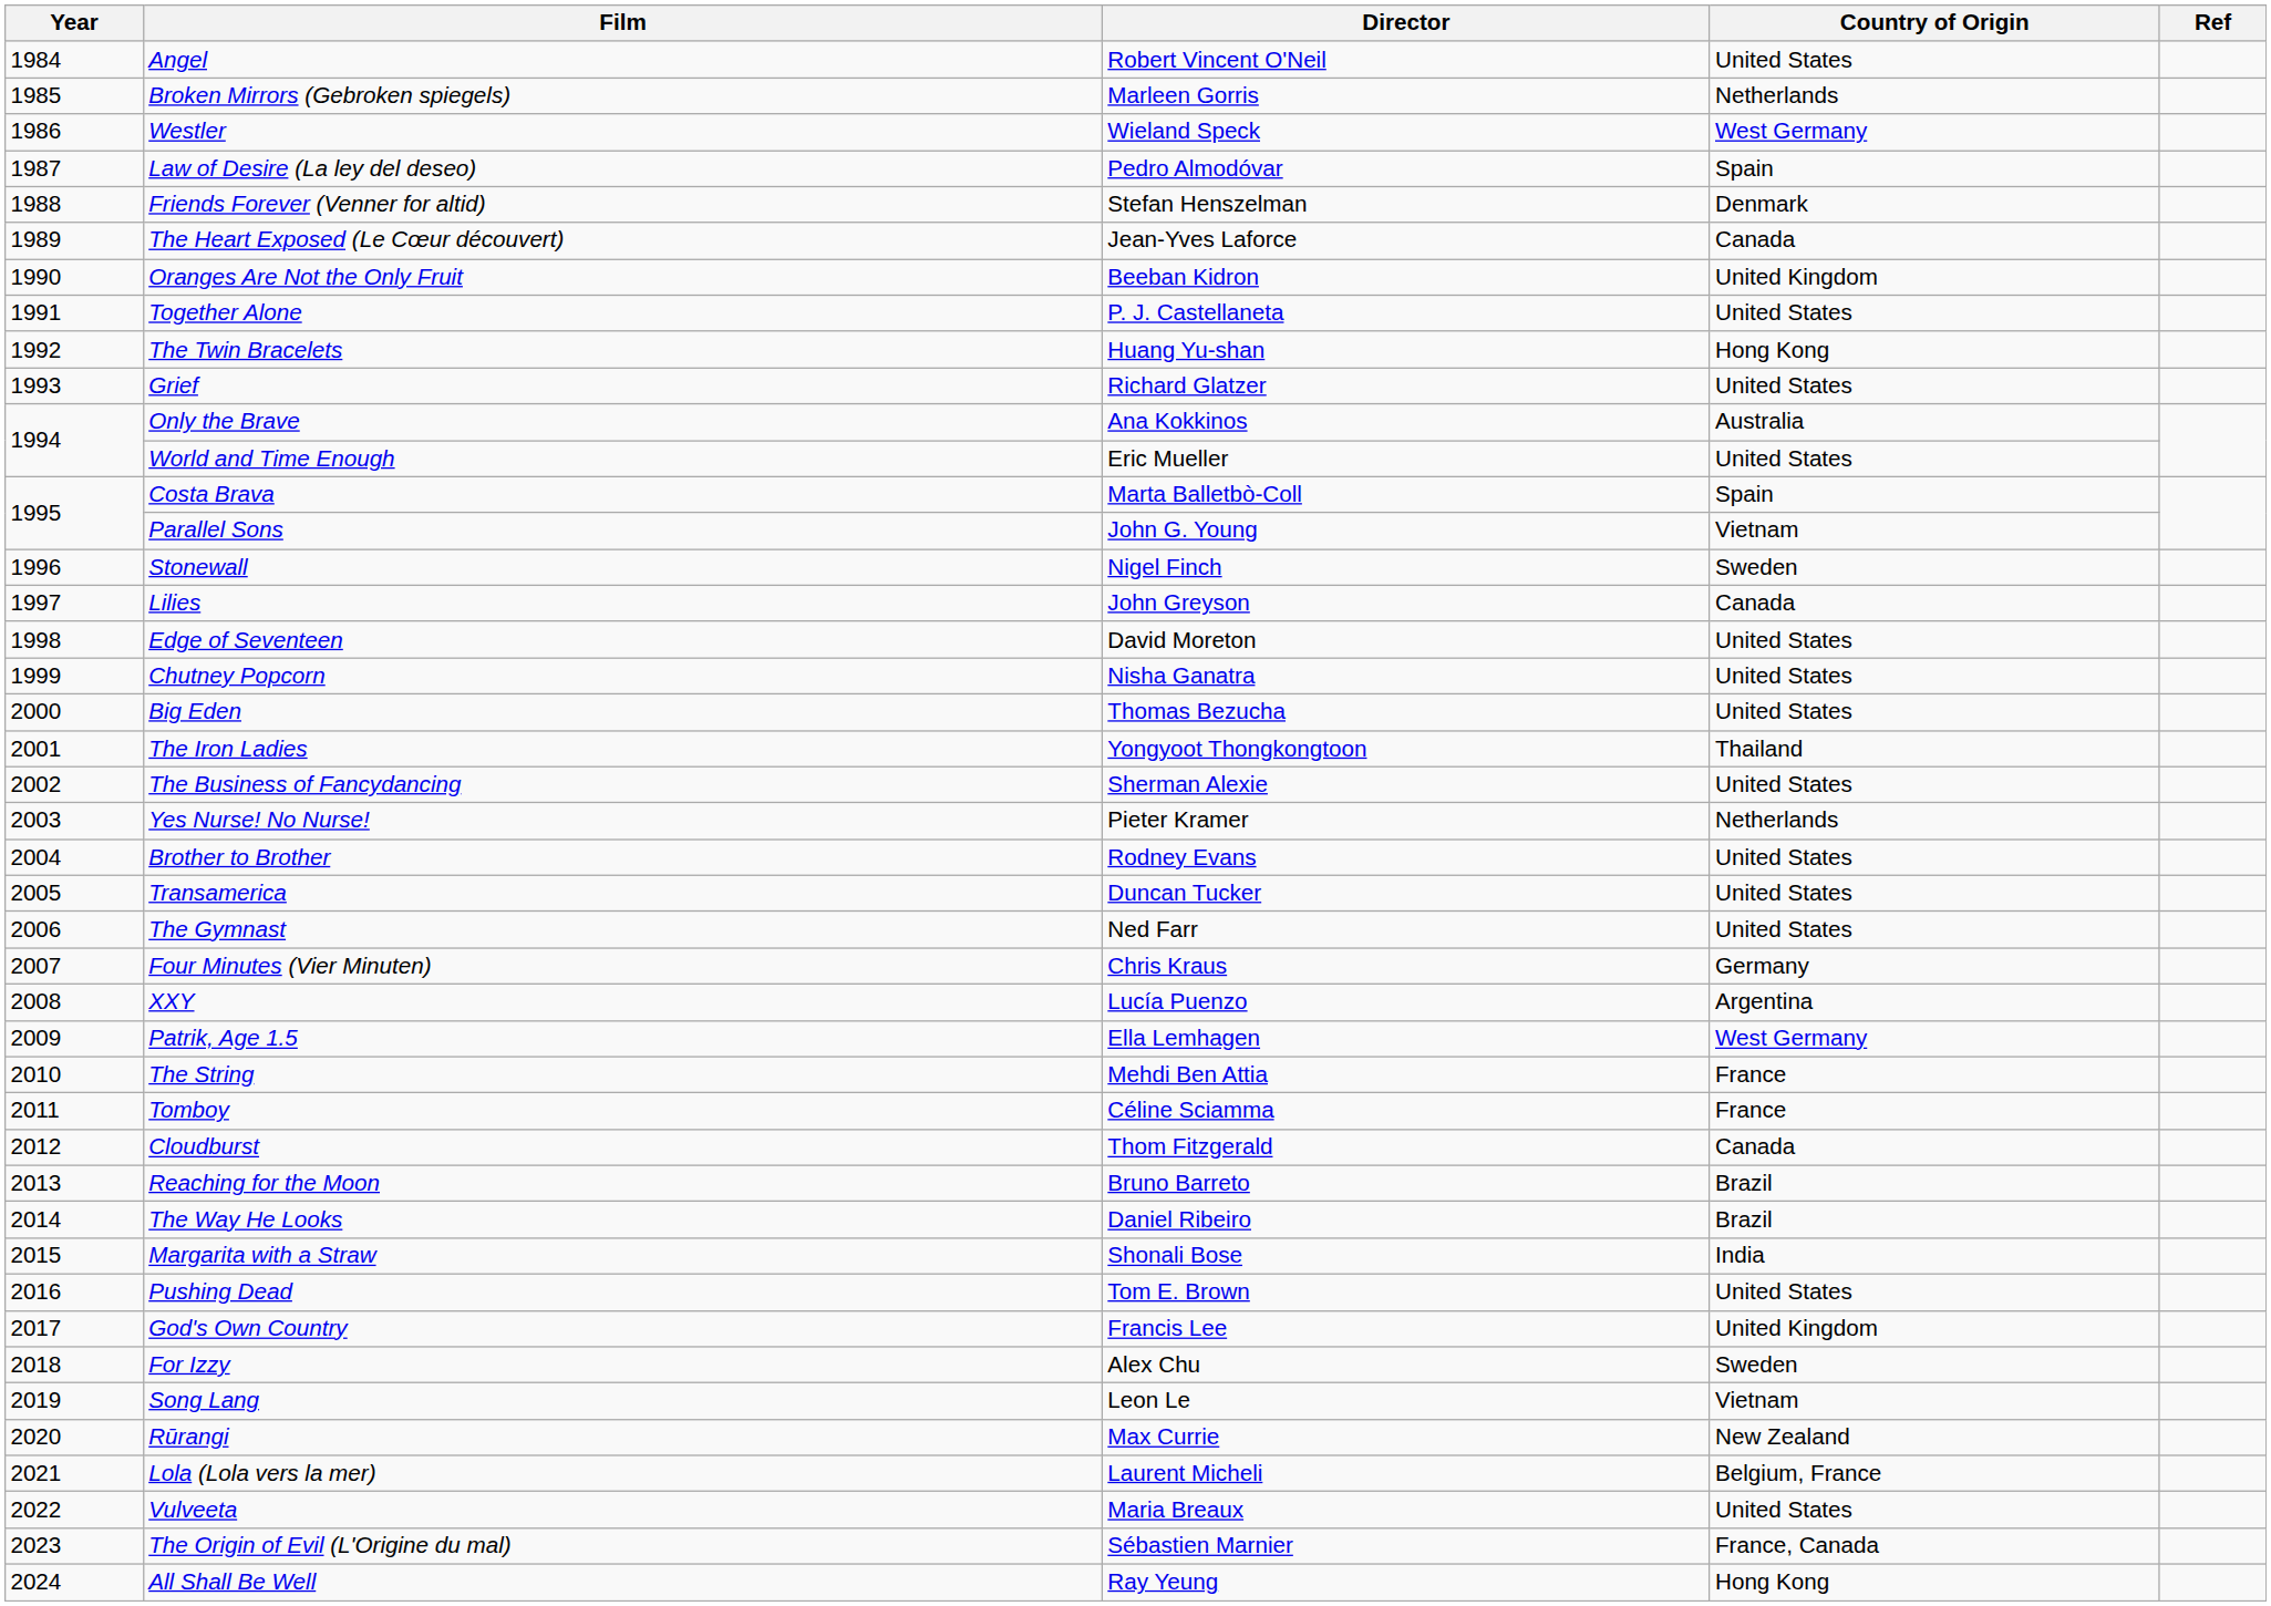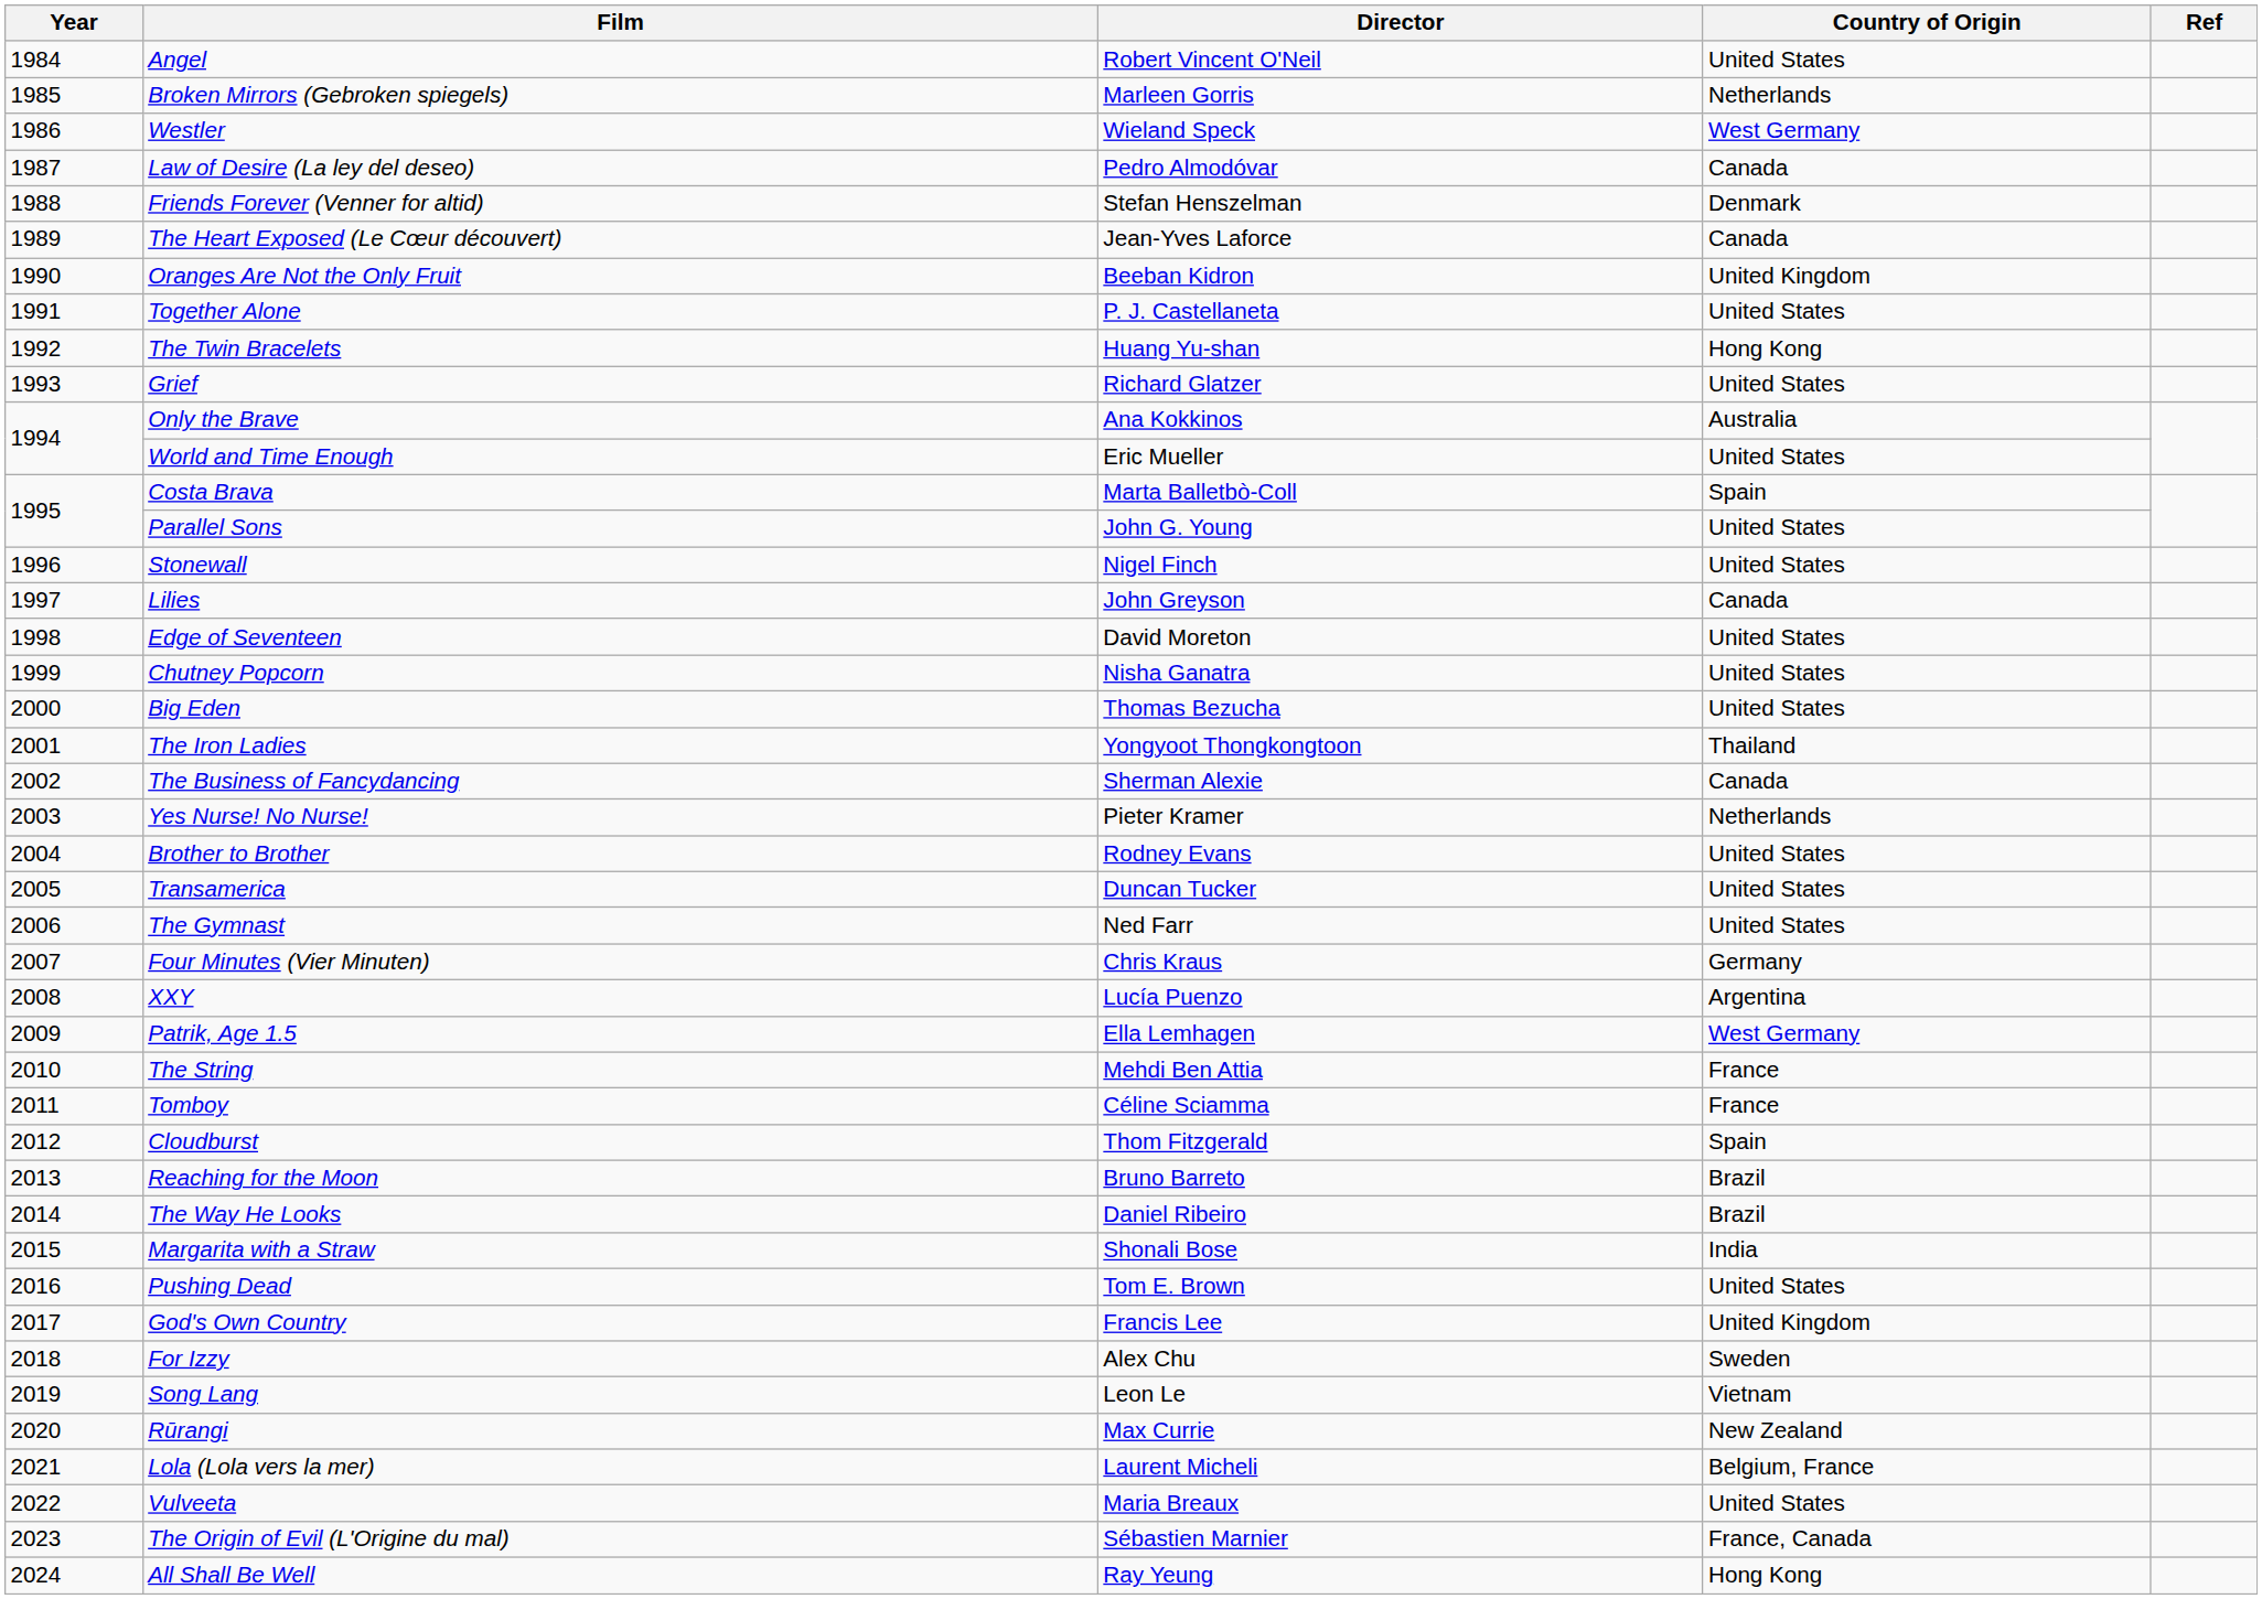 <table class="wikitable" width=100%>
 <tr>
 <th>Year</th>
 <th>Film</th>
 <th>Director</th>
 <th>Country of Origin</th>
 <th>Ref</th>
 </tr>
 <tr>
 <td>1984</td>
 <td><em><a href='#'>Angel</a></em></td>
 <td><a href='#'>Robert Vincent O'Neil</a></td>
 <td>United States</td>
 <td></td>
 </tr>
 <tr>
 <td>1985</td>
 <td><em><a href='#'>Broken Mirrors</a> (Gebroken spiegels)</em></td>
 <td><a href='#'>Marleen Gorris</a></td>
 <td>Netherlands</td>
 <td></td>
 </tr>
 <tr>
 <td>1986</td>
 <td><em><a href='#'>Westler</a></em></td>
 <td><a href='#'>Wieland Speck</a></td>
 <td><a href='#'>West Germany</a></td>
 <td></td>
 </tr>
 <tr>
 <td>1987</td>
 <td><em><a href='#'>Law of Desire</a> (La ley del deseo)</em></td>
 <td><a href='#'>Pedro Almodóvar</a></td>
-<td>Spain</td>
+<td>Canada</td>
 <td></td>
 </tr>
 <tr>
 <td>1988</td>
 <td><em><a href='#'>Friends Forever</a> (Venner for altid)</em></td>
 <td>Stefan Henszelman</td>
 <td>Denmark</td>
 <td></td>
 </tr>
 <tr>
 <td>1989</td>
 <td><em><a href='#'>The Heart Exposed</a> (Le Cœur découvert)</em></td>
 <td>Jean-Yves Laforce</td>
 <td>Canada</td>
 <td></td>
 </tr>
 <tr>
 <td>1990</td>
 <td><em><a href='#'>Oranges Are Not the Only Fruit</a></em></td>
 <td><a href='#'>Beeban Kidron</a></td>
 <td>United Kingdom</td>
 <td></td>
 </tr>
 <tr>
 <td>1991</td>
 <td><em><a href='#'>Together Alone</a></em></td>
 <td><a href='#'>P. J. Castellaneta</a></td>
 <td>United States</td>
 <td></td>
 </tr>
 <tr>
 <td>1992</td>
 <td><em><a href='#'>The Twin Bracelets</a></em></td>
 <td><a href='#'>Huang Yu-shan</a></td>
 <td>Hong Kong</td>
 <td></td>
 </tr>
 <tr>
 <td>1993</td>
 <td><em><a href='#'>Grief</a></em></td>
 <td><a href='#'>Richard Glatzer</a></td>
 <td>United States</td>
 <td></td>
 </tr>
 <tr>
 <td rowspan=2>1994</td>
 <td><em><a href='#'>Only the Brave</a></em></td>
 <td><a href='#'>Ana Kokkinos</a></td>
 <td>Australia</td>
 <td rowspan=2></td>
 </tr>
 <tr>
 <td><em><a href='#'>World and Time Enough</a></em></td>
 <td>Eric Mueller</td>
 <td>United States</td>
 </tr>
 <tr>
 <td rowspan=2>1995</td>
 <td><em><a href='#'>Costa Brava</a></em></td>
 <td><a href='#'>Marta Balletbò-Coll</a></td>
 <td>Spain</td>
 <td rowspan=2></td>
 </tr>
 <tr>
 <td><em><a href='#'>Parallel Sons</a></em></td>
 <td><a href='#'>John G. Young</a></td>
-<td>Vietnam</td>
+<td>United States</td>
 </tr>
 <tr>
 <td>1996</td>
 <td><em><a href='#'>Stonewall</a></em></td>
 <td><a href='#'>Nigel Finch</a></td>
-<td>Sweden</td>
+<td>United States</td>
 <td></td>
 </tr>
 <tr>
 <td>1997</td>
 <td><em><a href='#'>Lilies</a></em></td>
 <td><a href='#'>John Greyson</a></td>
 <td>Canada</td>
 <td></td>
 </tr>
 <tr>
 <td>1998</td>
 <td><em><a href='#'>Edge of Seventeen</a></em></td>
 <td>David Moreton</td>
 <td>United States</td>
 <td></td>
 </tr>
 <tr>
 <td>1999</td>
 <td><em><a href='#'>Chutney Popcorn</a></em></td>
 <td><a href='#'>Nisha Ganatra</a></td>
 <td>United States</td>
 <td></td>
 </tr>
 <tr>
 <td>2000</td>
 <td><em><a href='#'>Big Eden</a></em></td>
 <td><a href='#'>Thomas Bezucha</a></td>
 <td>United States</td>
 <td></td>
 </tr>
 <tr>
 <td>2001</td>
 <td><em><a href='#'>The Iron Ladies</a></em></td>
 <td><a href='#'>Yongyoot Thongkongtoon</a></td>
 <td>Thailand</td>
 <td></td>
 </tr>
 <tr>
 <td>2002</td>
 <td><em><a href='#'>The Business of Fancydancing</a></em></td>
 <td><a href='#'>Sherman Alexie</a></td>
-<td>United States</td>
+<td>Canada</td>
 <td></td>
 </tr>
 <tr>
 <td>2003</td>
 <td><em><a href='#'>Yes Nurse! No Nurse!</a></em></td>
 <td>Pieter Kramer</td>
 <td>Netherlands</td>
 <td></td>
 </tr>
 <tr>
 <td>2004</td>
 <td><em><a href='#'>Brother to Brother</a></em></td>
 <td><a href='#'>Rodney Evans</a></td>
 <td>United States</td>
 <td></td>
 </tr>
 <tr>
 <td>2005</td>
 <td><em><a href='#'>Transamerica</a></em></td>
 <td><a href='#'>Duncan Tucker</a></td>
 <td>United States</td>
 <td></td>
 </tr>
 <tr>
 <td>2006</td>
 <td><em><a href='#'>The Gymnast</a></em></td>
 <td>Ned Farr</td>
 <td>United States</td>
 <td></td>
 </tr>
 <tr>
 <td>2007</td>
 <td><em><a href='#'>Four Minutes</a> (Vier Minuten)</em></td>
 <td><a href='#'>Chris Kraus</a></td>
 <td>Germany</td>
 <td></td>
 </tr>
 <tr>
 <td>2008</td>
 <td><em><a href='#'>XXY</a></em></td>
 <td><a href='#'>Lucía Puenzo</a></td>
 <td>Argentina</td>
 <td></td>
 </tr>
 <tr>
 <td>2009</td>
 <td><em><a href='#'>Patrik, Age 1.5</a></em></td>
 <td><a href='#'>Ella Lemhagen</a></td>
 <td><a href='#'>West Germany</a></td>
 <td></td>
 </tr>
 <tr>
 <td>2010</td>
 <td><em><a href='#'>The String</a></em></td>
 <td><a href='#'>Mehdi Ben Attia</a></td>
 <td>France</td>
 <td></td>
 </tr>
 <tr>
 <td>2011</td>
 <td><em><a href='#'>Tomboy</a></em></td>
 <td><a href='#'>Céline Sciamma</a></td>
 <td>France</td>
 <td></td>
 </tr>
 <tr>
 <td>2012</td>
 <td><em><a href='#'>Cloudburst</a></em></td>
 <td><a href='#'>Thom Fitzgerald</a></td>
-<td>Canada</td>
+<td>Spain</td>
 <td></td>
 </tr>
 <tr>
 <td>2013</td>
 <td><em><a href='#'>Reaching for the Moon</a></em></td>
 <td><a href='#'>Bruno Barreto</a></td>
 <td>Brazil</td>
 <td></td>
 </tr>
 <tr>
 <td>2014</td>
 <td><em><a href='#'>The Way He Looks</a></em></td>
 <td><a href='#'>Daniel Ribeiro</a></td>
 <td>Brazil</td>
 <td></td>
 </tr>
 <tr>
 <td>2015</td>
 <td><em><a href='#'>Margarita with a Straw</a></em></td>
 <td><a href='#'>Shonali Bose</a></td>
 <td>India</td>
 <td></td>
 </tr>
 <tr>
 <td>2016</td>
 <td><em><a href='#'>Pushing Dead</a></em></td>
 <td><a href='#'>Tom E. Brown</a></td>
 <td>United States</td>
 <td></td>
 </tr>
 <tr>
 <td>2017</td>
 <td><em><a href='#'>God's Own Country</a></em></td>
 <td><a href='#'>Francis Lee</a></td>
 <td>United Kingdom</td>
 <td></td>
 </tr>
 <tr>
 <td>2018</td>
 <td><em><a href='#'>For Izzy</a></em></td>
 <td>Alex Chu</td>
 <td>Sweden</td>
 <td></td>
 </tr>
 <tr>
 <td>2019</td>
 <td><em><a href='#'>Song Lang</a></em></td>
 <td>Leon Le</td>
 <td>Vietnam</td>
 <td></td>
 </tr>
 <tr>
 <td>2020</td>
 <td><em><a href='#'>Rūrangi</a></em></td>
 <td><a href='#'>Max Currie</a></td>
 <td>New Zealand</td>
 <td></td>
 </tr>
 <tr>
 <td>2021</td>
 <td><em><a href='#'>Lola</a> (Lola vers la mer)</em></td>
 <td><a href='#'>Laurent Micheli</a></td>
 <td>Belgium, France</td>
 <td></td>
 </tr>
 <tr>
 <td>2022</td>
 <td><em><a href='#'>Vulveeta</a></em></td>
 <td><a href='#'>Maria Breaux</a></td>
 <td>United States</td>
 <td></td>
 </tr>
 <tr>
 <td>2023</td>
 <td><em><a href='#'>The Origin of Evil</a> (L'Origine du mal)</em></td>
 <td><a href='#'>Sébastien Marnier</a></td>
 <td>France, Canada</td>
 <td></td>
 </tr>
 <tr>
 <td>2024</td>
 <td><em><a href='#'>All Shall Be Well</a></em></td>
 <td><a href='#'>Ray Yeung</a></td>
 <td>Hong Kong</td>
 <td></td>
 </tr>
 <tr>
 </tr>
 </table>
